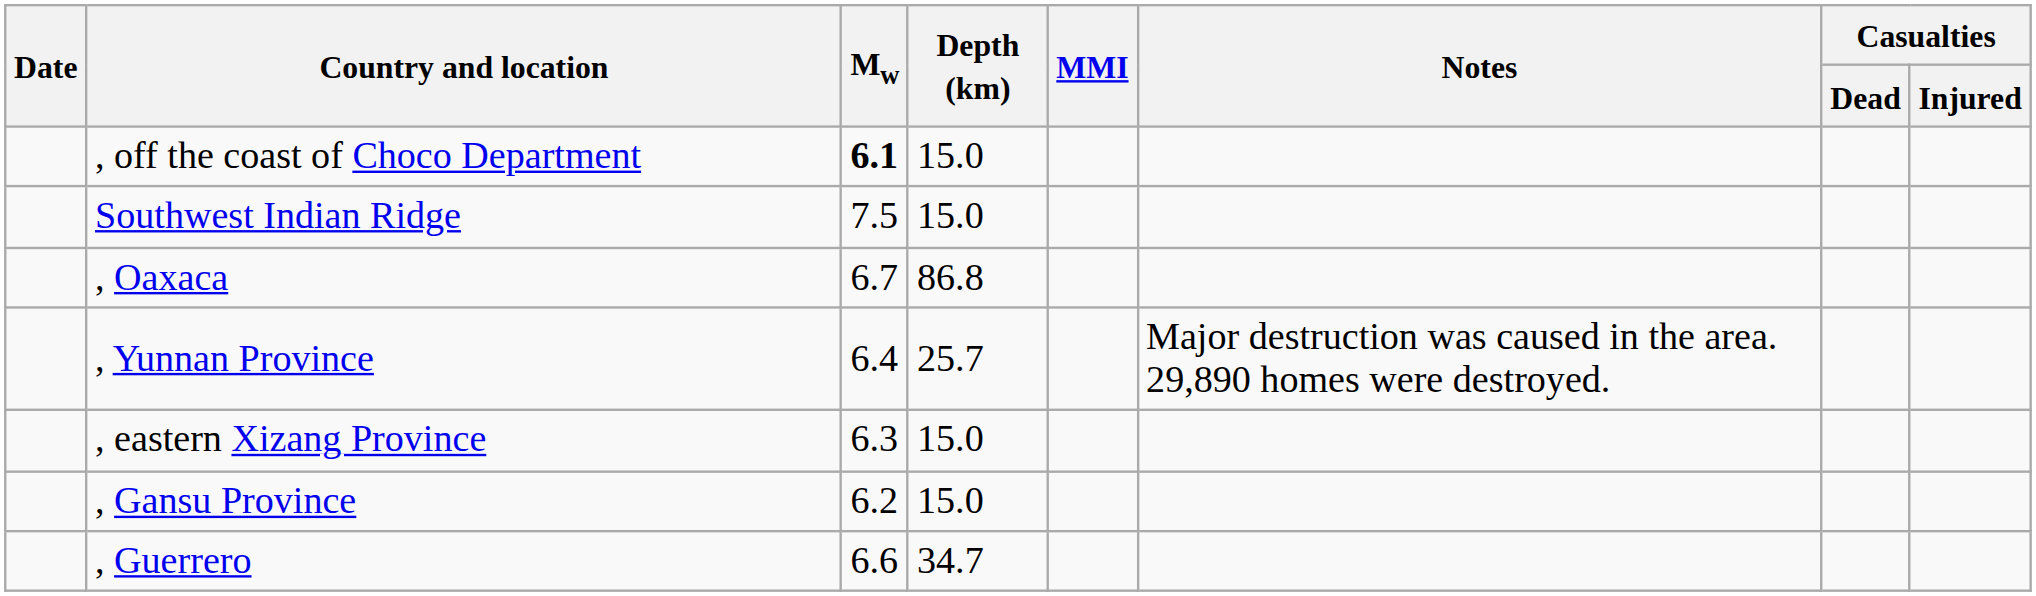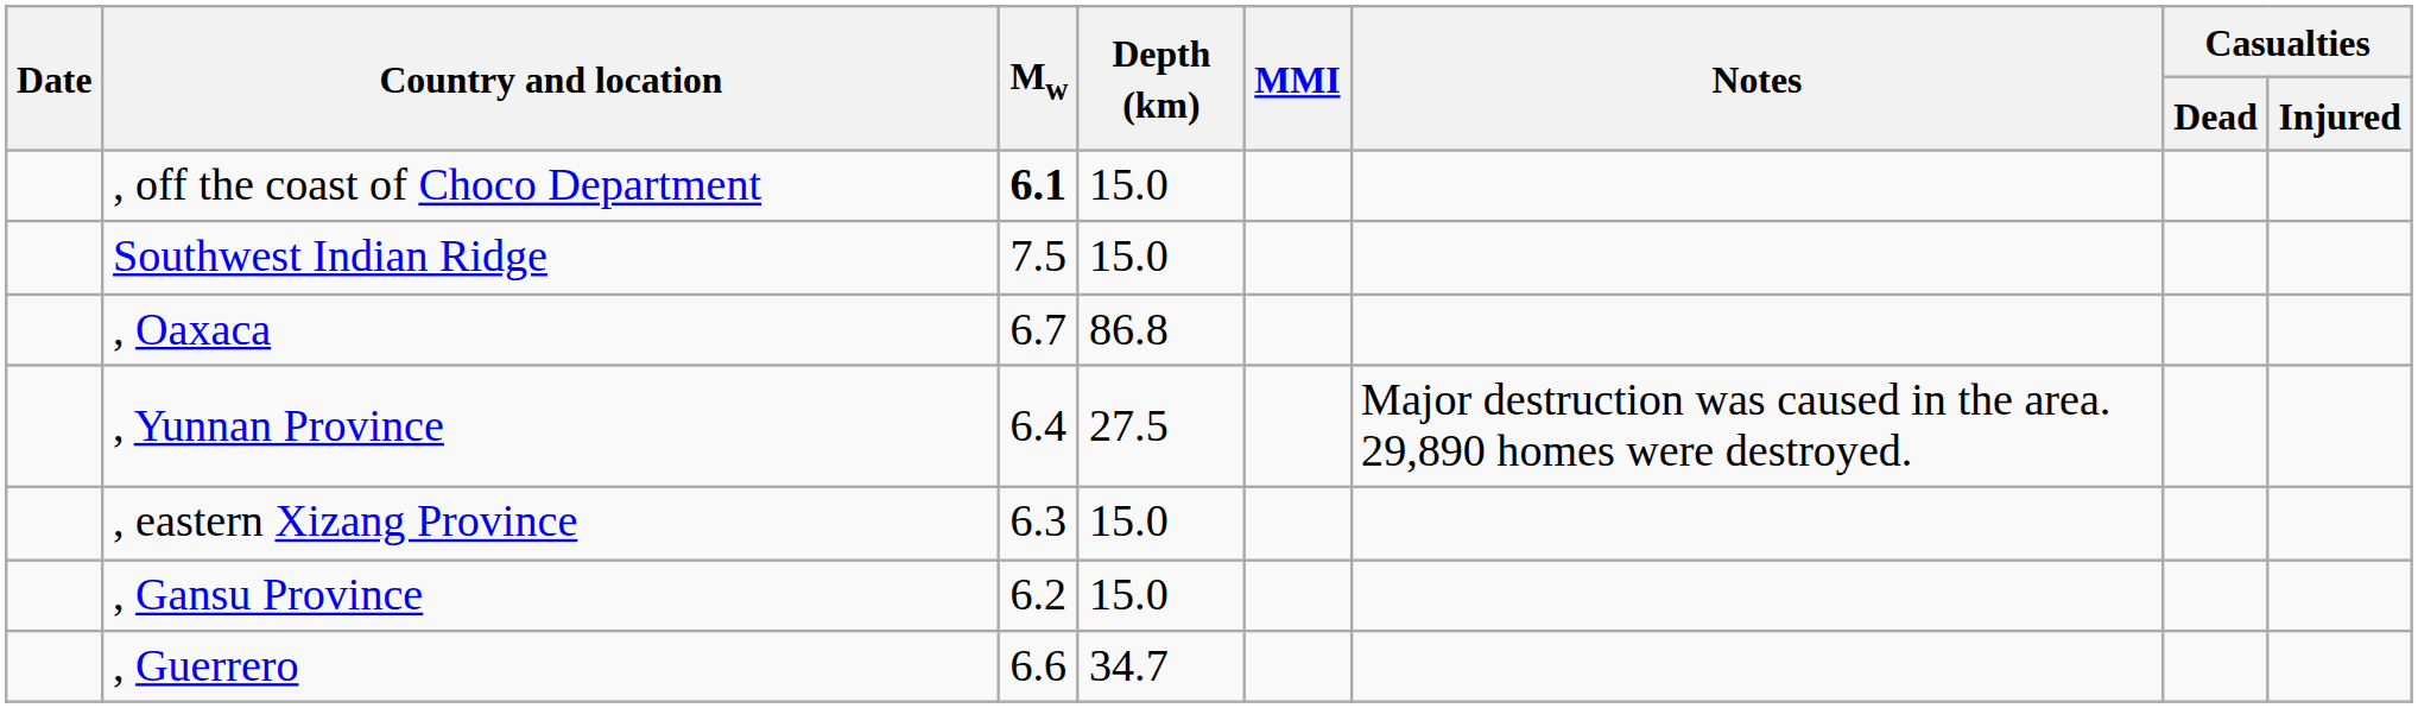 <table class="wikitable sortable sort-under" style="border:1px black; margin-left:1em;">
 <tr>
 <th rowspan="2"><small>Date</small></th>
 <th rowspan="2" style="width: 310px"><small>Country and location</small></th>
 <th rowspan="2"><small>M<sub>w</sub></small></th>
 <th rowspan="2"><small>Depth (km)</small></th>
 <th rowspan="2"><small><a href='#'>MMI</a></small></th>
 <th rowspan="2" class="unsortable"><small>Notes</small></th>
 <th colspan="2"><small>Casualties</small></th>
 </tr>
 <tr>
 <th><small>Dead</small></th>
 <th><small>Injured</small></th>
 </tr>
 <tr>
 <td></td>
 <td>, off the coast of <a href='#'>Choco Department</a></td>
 <td><strong>6.1</strong></td>
 <td>15.0</td>
 <td></td>
 <td></td>
 <td></td>
 <td></td>
 </tr>
 <tr>
 <td></td>
 <td><a href='#'>Southwest Indian Ridge</a></td>
 <td>7.5</td>
 <td>15.0</td>
 <td></td>
 <td></td>
 <td></td>
 <td></td>
 </tr>
 <tr>
 <td></td>
 <td>, <a href='#'>Oaxaca</a></td>
 <td>6.7</td>
 <td>86.8</td>
 <td></td>
 <td></td>
 <td></td>
 <td></td>
 </tr>
 <tr>
 <td></td>
 <td>, <a href='#'>Yunnan Province</a></td>
 <td>6.4</td>
-<td>25.7</td>
+<td>27.5</td>
 <td></td>
 <td>Major destruction was caused in the area. 29,890 homes were destroyed.</td>
 <td></td>
 <td></td>
 </tr>
 <tr>
 <td></td>
 <td>, eastern <a href='#'>Xizang Province</a></td>
 <td>6.3</td>
 <td>15.0</td>
 <td></td>
 <td></td>
 <td></td>
 <td></td>
 </tr>
 <tr>
 <td></td>
 <td>, <a href='#'>Gansu Province</a></td>
 <td>6.2</td>
 <td>15.0</td>
 <td></td>
 <td></td>
 <td></td>
 <td></td>
 </tr>
 <tr>
 <td></td>
 <td>, <a href='#'>Guerrero</a></td>
 <td>6.6</td>
 <td>34.7</td>
 <td></td>
 <td></td>
 <td></td>
 <td></td>
 </tr>
 </table>
